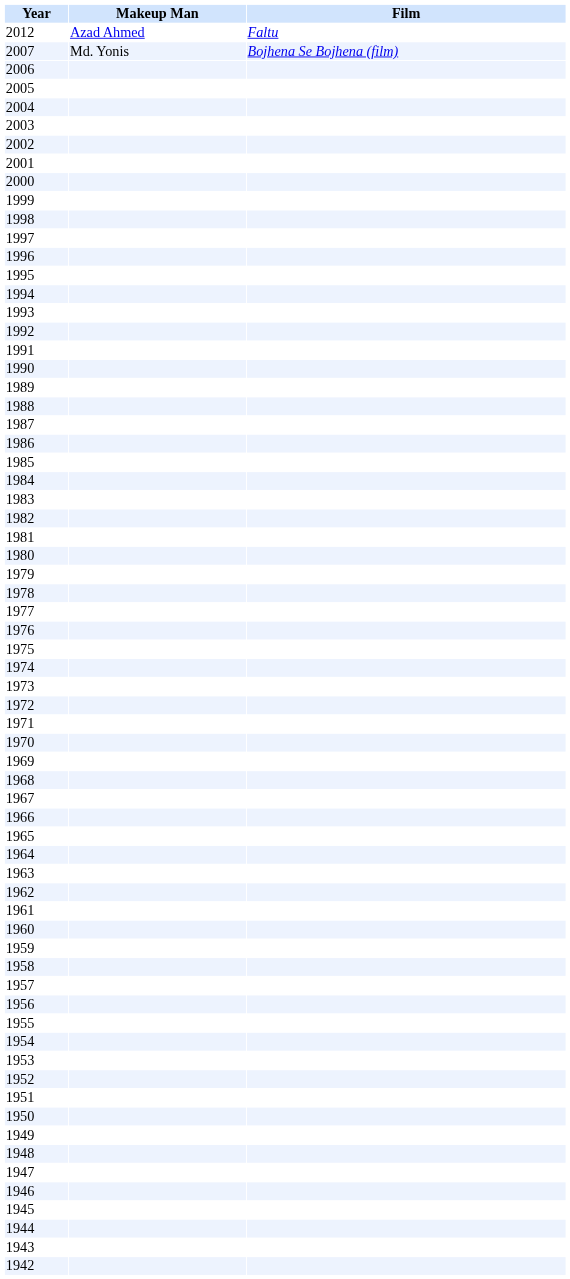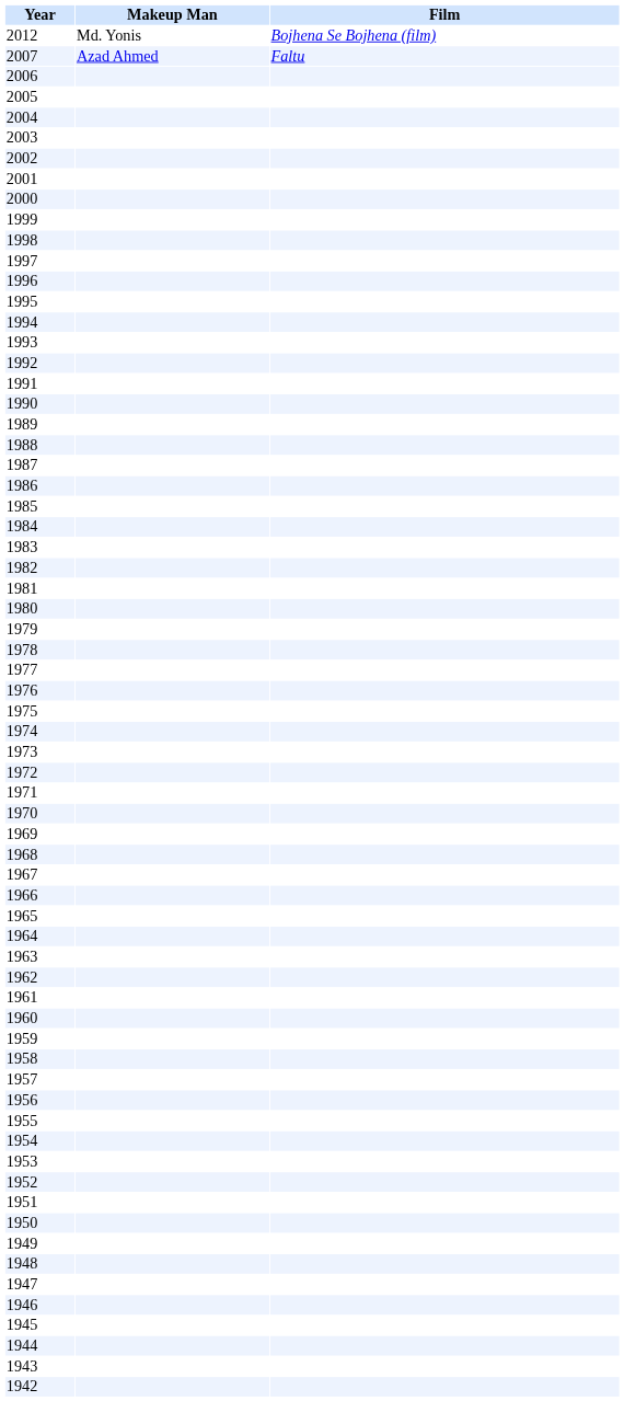 <table cellspacing="1" cellpadding="1" border="0" width="50%">
 <tr bgcolor="#d1e4fd">
 <th>Year</th>
 <th>Makeup Man</th>
 <th>Film</th>
 </tr>
 <tr>
 <td>2012</td>
-<td><a href='#'>Azad Ahmed</a></td>
-<td><em><a href='#'>Faltu</a></em></td>
+<td>Md. Yonis</td>
+<td><em><a href='#'>Bojhena Se Bojhena (film)</a></em></td>
 </tr>
 <tr bgcolor=#edf3fe>
 <td>2007</td>
-<td>Md. Yonis</td>
-<td><em><a href='#'>Bojhena Se Bojhena (film)</a></em></td>
+<td><a href='#'>Azad Ahmed</a></td>
+<td><em><a href='#'>Faltu</a></em></td>
 </tr>
 <tr bgcolor=#edf3fe>
 <td>2006</td>
 <td></td>
 <td></td>
 </tr>
 <tr>
 <td>2005</td>
 <td></td>
 <td></td>
 </tr>
 <tr bgcolor=#edf3fe>
 <td>2004</td>
 <td></td>
 <td></td>
 </tr>
 <tr>
 <td>2003</td>
 <td></td>
 <td></td>
 </tr>
 <tr bgcolor=#edf3fe>
 <td>2002</td>
 <td></td>
 <td></td>
 </tr>
 <tr>
 <td>2001</td>
 <td></td>
 <td></td>
 </tr>
 <tr bgcolor=#edf3fe>
 <td>2000</td>
 <td></td>
 <td></td>
 </tr>
 <tr>
 <td>1999</td>
 <td></td>
 <td></td>
 </tr>
 <tr bgcolor=#edf3fe>
 <td>1998</td>
 <td></td>
 <td></td>
 </tr>
 <tr>
 <td>1997</td>
 <td></td>
 <td></td>
 </tr>
 <tr bgcolor=#edf3fe>
 <td>1996</td>
 <td></td>
 <td></td>
 </tr>
 <tr>
 <td>1995</td>
 <td></td>
 <td></td>
 </tr>
 <tr bgcolor=#edf3fe>
 <td>1994</td>
 <td></td>
 <td></td>
 </tr>
 <tr>
 <td>1993</td>
 <td></td>
 <td></td>
 </tr>
 <tr bgcolor=#edf3fe>
 <td>1992</td>
 <td></td>
 <td></td>
 </tr>
 <tr>
 <td>1991</td>
 <td></td>
 <td></td>
 </tr>
 <tr bgcolor=#edf3fe>
 <td>1990</td>
 <td></td>
 <td></td>
 </tr>
 <tr>
 <td>1989</td>
 <td></td>
 <td></td>
 </tr>
 <tr bgcolor=#edf3fe>
 <td>1988</td>
 <td></td>
 <td></td>
 </tr>
 <tr>
 <td>1987</td>
 <td></td>
 <td></td>
 </tr>
 <tr bgcolor=#edf3fe>
 <td>1986</td>
 <td></td>
 <td></td>
 </tr>
 <tr>
 <td>1985</td>
 <td></td>
 <td></td>
 </tr>
 <tr bgcolor=#edf3fe>
 <td>1984</td>
 <td></td>
 <td></td>
 </tr>
 <tr>
 <td>1983</td>
 <td></td>
 <td></td>
 </tr>
 <tr bgcolor=#edf3fe>
 <td>1982</td>
 <td></td>
 <td></td>
 </tr>
 <tr>
 <td>1981</td>
 <td></td>
 <td></td>
 </tr>
 <tr bgcolor=#edf3fe>
 <td>1980</td>
 <td></td>
 <td></td>
 </tr>
 <tr>
 <td>1979</td>
 <td></td>
 <td></td>
 </tr>
 <tr bgcolor=#edf3fe>
 <td>1978</td>
 <td></td>
 <td></td>
 </tr>
 <tr>
 <td>1977</td>
 <td></td>
 <td></td>
 </tr>
 <tr bgcolor=#edf3fe>
 <td>1976</td>
 <td></td>
 <td></td>
 </tr>
 <tr>
 <td>1975</td>
 <td></td>
 <td></td>
 </tr>
 <tr bgcolor=#edf3fe>
 <td>1974</td>
 <td></td>
 <td></td>
 </tr>
 <tr>
 <td>1973</td>
 <td></td>
 <td></td>
 </tr>
 <tr bgcolor=#edf3fe>
 <td>1972</td>
 <td></td>
 <td></td>
 </tr>
 <tr>
 <td>1971</td>
 <td></td>
 <td></td>
 </tr>
 <tr bgcolor=#edf3fe>
 <td>1970</td>
 <td></td>
 <td></td>
 </tr>
 <tr>
 <td>1969</td>
 <td></td>
 <td></td>
 </tr>
 <tr bgcolor=#edf3fe>
 <td>1968</td>
 <td></td>
 <td></td>
 </tr>
 <tr>
 <td>1967</td>
 <td></td>
 <td></td>
 </tr>
 <tr bgcolor=#edf3fe>
 <td>1966</td>
 <td></td>
 <td></td>
 </tr>
 <tr>
 <td>1965</td>
 <td></td>
 <td></td>
 </tr>
 <tr bgcolor=#edf3fe>
 <td>1964</td>
 <td></td>
 <td></td>
 </tr>
 <tr>
 <td>1963</td>
 <td></td>
 <td></td>
 </tr>
 <tr bgcolor=#edf3fe>
 <td>1962</td>
 <td></td>
 <td></td>
 </tr>
 <tr>
 <td>1961</td>
 <td></td>
 <td></td>
 </tr>
 <tr bgcolor=#edf3fe>
 <td>1960</td>
 <td></td>
 <td></td>
 </tr>
 <tr>
 <td>1959</td>
 <td></td>
 <td></td>
 </tr>
 <tr bgcolor=#edf3fe>
 <td>1958</td>
 <td></td>
 <td></td>
 </tr>
 <tr>
 <td>1957</td>
 <td></td>
 <td></td>
 </tr>
 <tr bgcolor=#edf3fe>
 <td>1956</td>
 <td></td>
 <td></td>
 </tr>
 <tr>
 <td>1955</td>
 <td></td>
 <td></td>
 </tr>
 <tr bgcolor=#edf3fe>
 <td>1954</td>
 <td></td>
 <td></td>
 </tr>
 <tr>
 <td>1953</td>
 <td></td>
 <td></td>
 </tr>
 <tr bgcolor=#edf3fe>
 <td>1952</td>
 <td></td>
 <td></td>
 </tr>
 <tr>
 <td>1951</td>
 <td></td>
 <td></td>
 </tr>
 <tr bgcolor=#edf3fe>
 <td>1950</td>
 <td></td>
 <td></td>
 </tr>
 <tr>
 <td>1949</td>
 <td></td>
 <td></td>
 </tr>
 <tr bgcolor=#edf3fe>
 <td>1948</td>
 <td></td>
 <td></td>
 </tr>
 <tr>
 <td>1947</td>
 <td></td>
 <td></td>
 </tr>
 <tr bgcolor=#edf3fe>
 <td>1946</td>
 <td></td>
 <td></td>
 </tr>
 <tr>
 <td>1945</td>
 <td></td>
 <td></td>
 </tr>
 <tr bgcolor=#edf3fe>
 <td>1944</td>
 <td></td>
 <td></td>
 </tr>
 <tr>
 <td>1943</td>
 <td></td>
 <td></td>
 </tr>
 <tr bgcolor=#edf3fe>
 <td>1942</td>
 <td></td>
 <td></td>
 </tr>
 </table>
